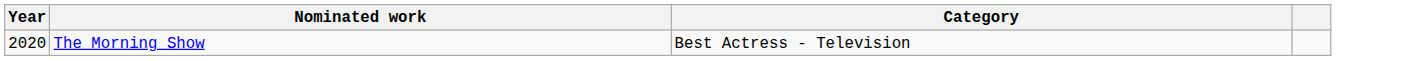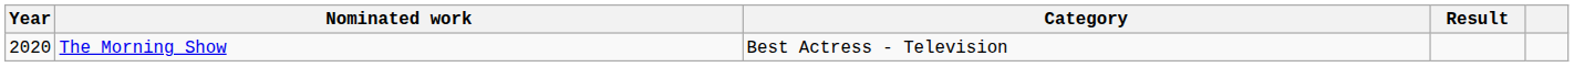 <table class="wikitable sortable">
 <tr>
 <th scope="col" style="width:1em;">Year</th>
 <th scope="col" style="width:39em;">Nominated work</th>
 <th scope="col" style="width:39em;">Category</th>
+<th scope="col" style="width:5em;">Result</th>
 <th scope="col" style="width:2em;" class="unsortable"></th>
 </tr>
 <tr>
 <td>2020</td>
 <td><a href='#'>The Morning Show</a></td>
 <td>Best Actress - Television</td>
 <td></td>
+<td></td>
 </tr>
 </table>
